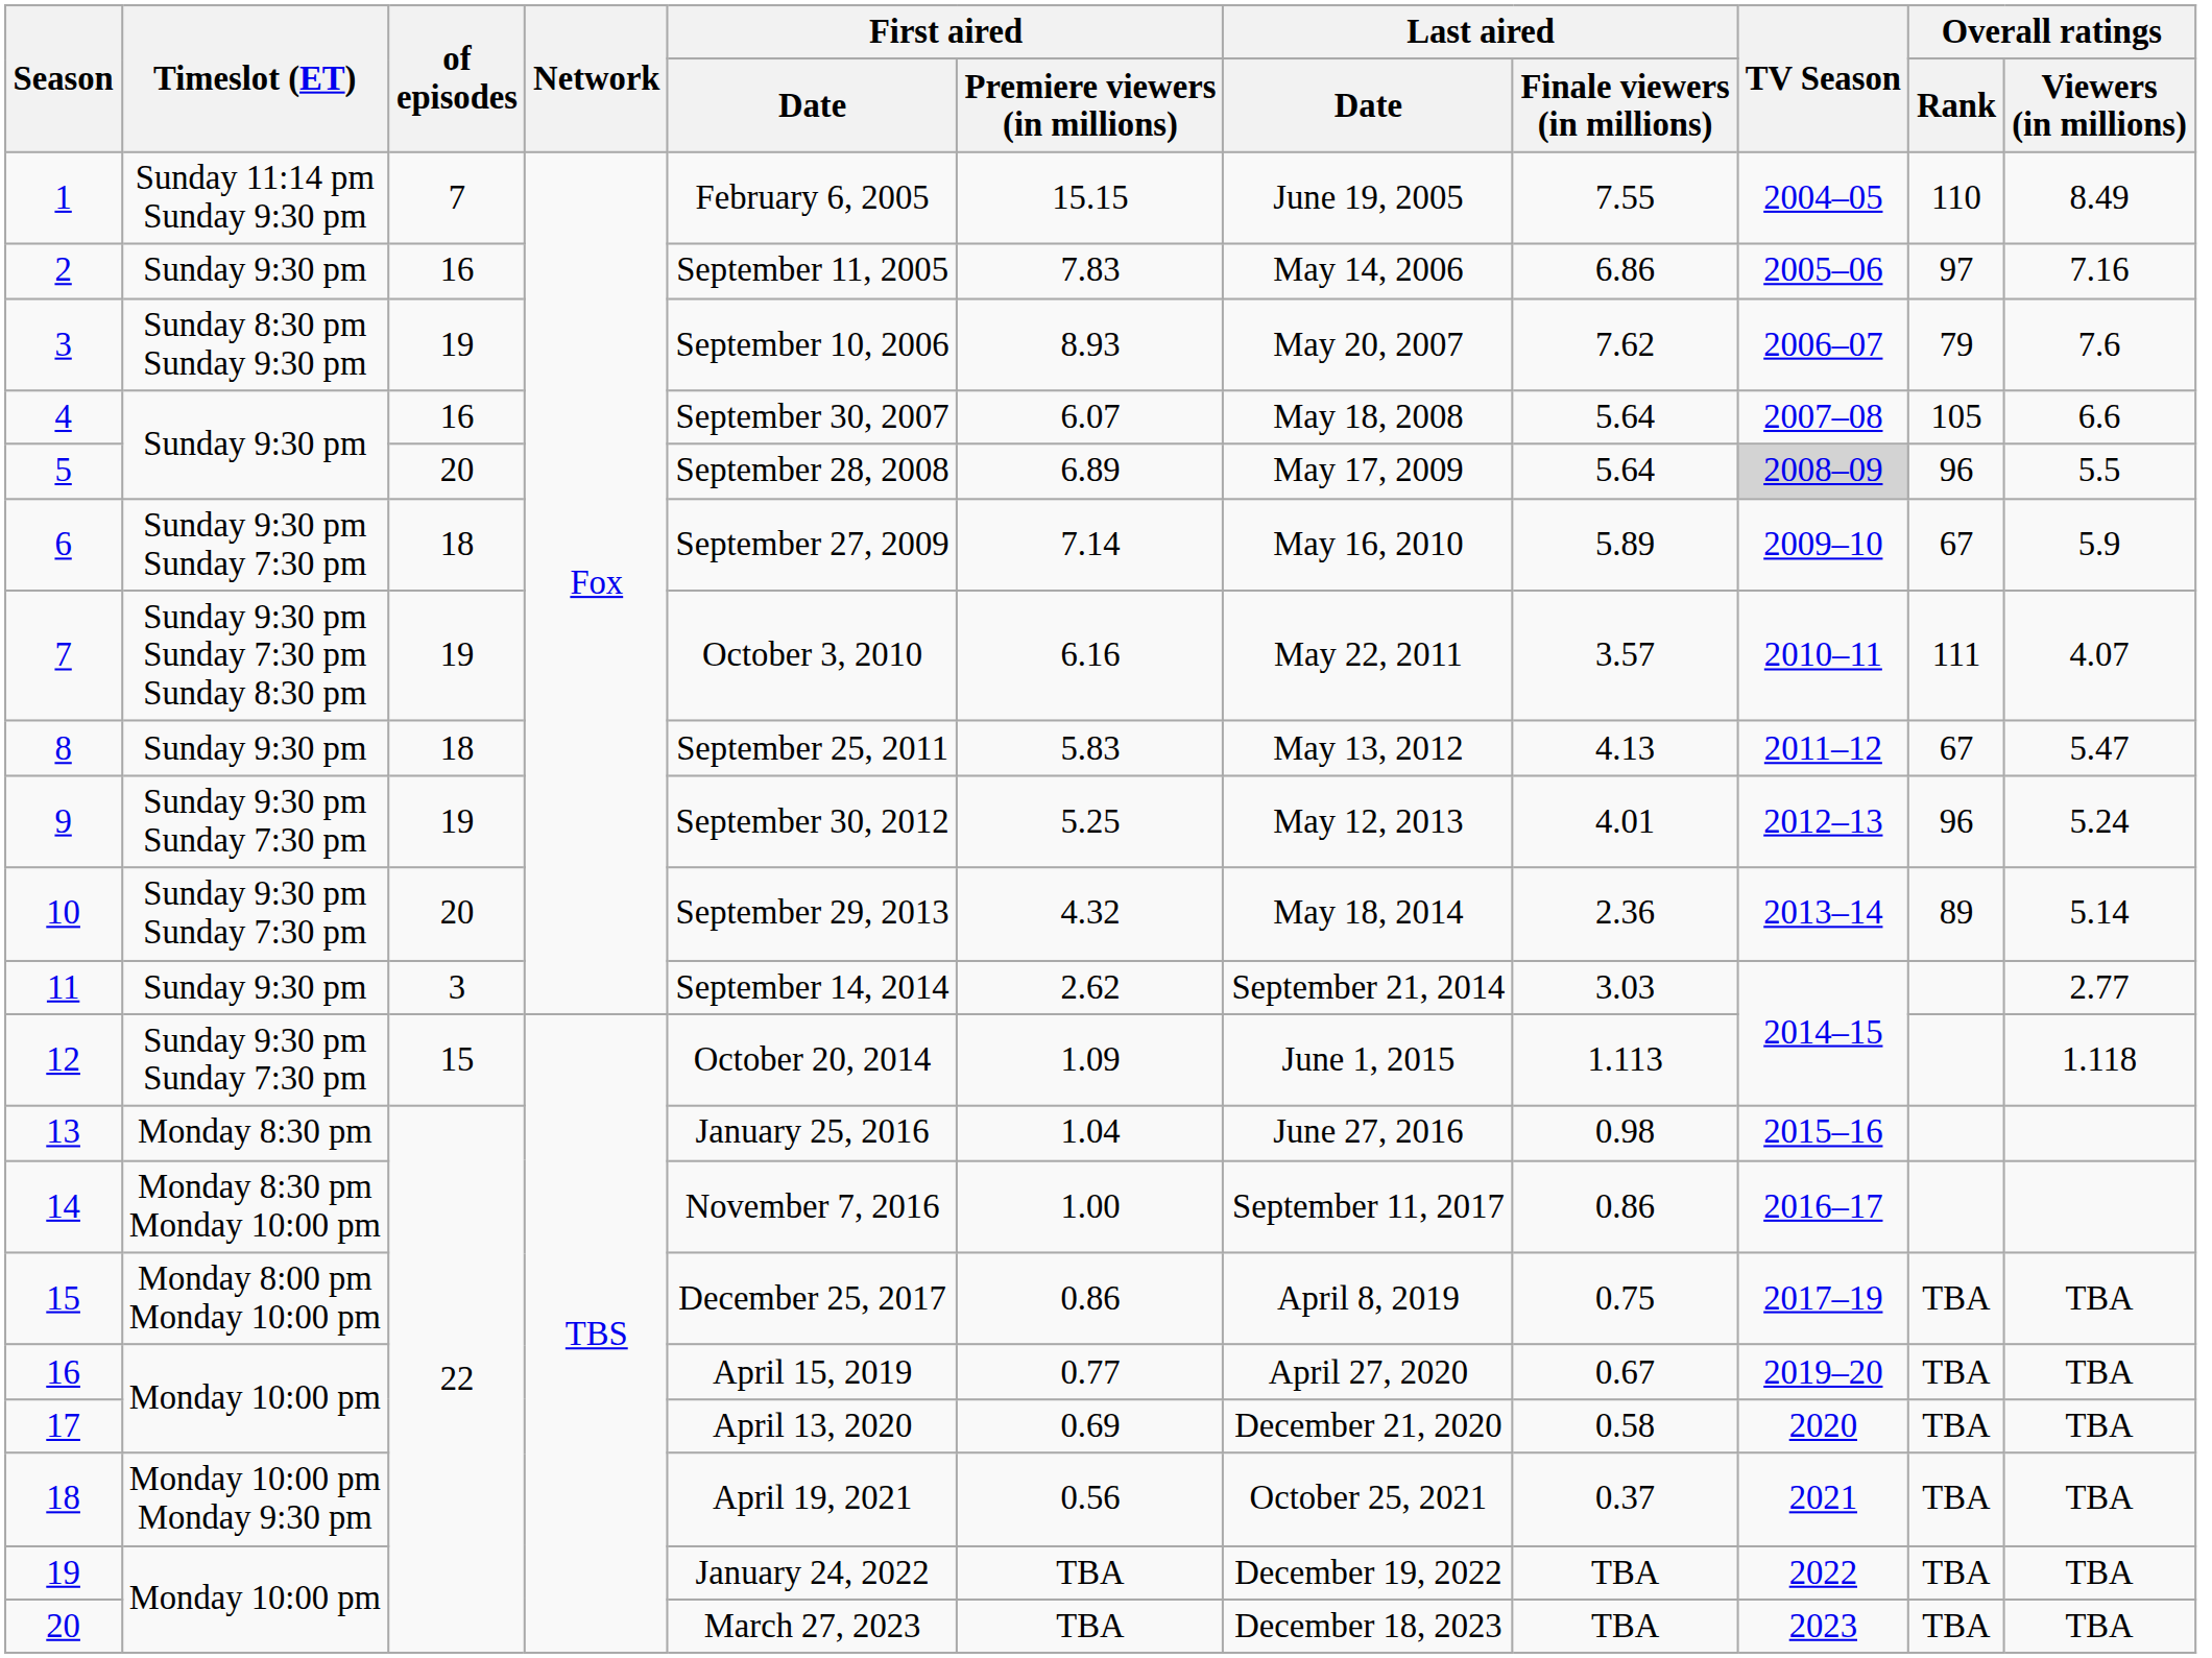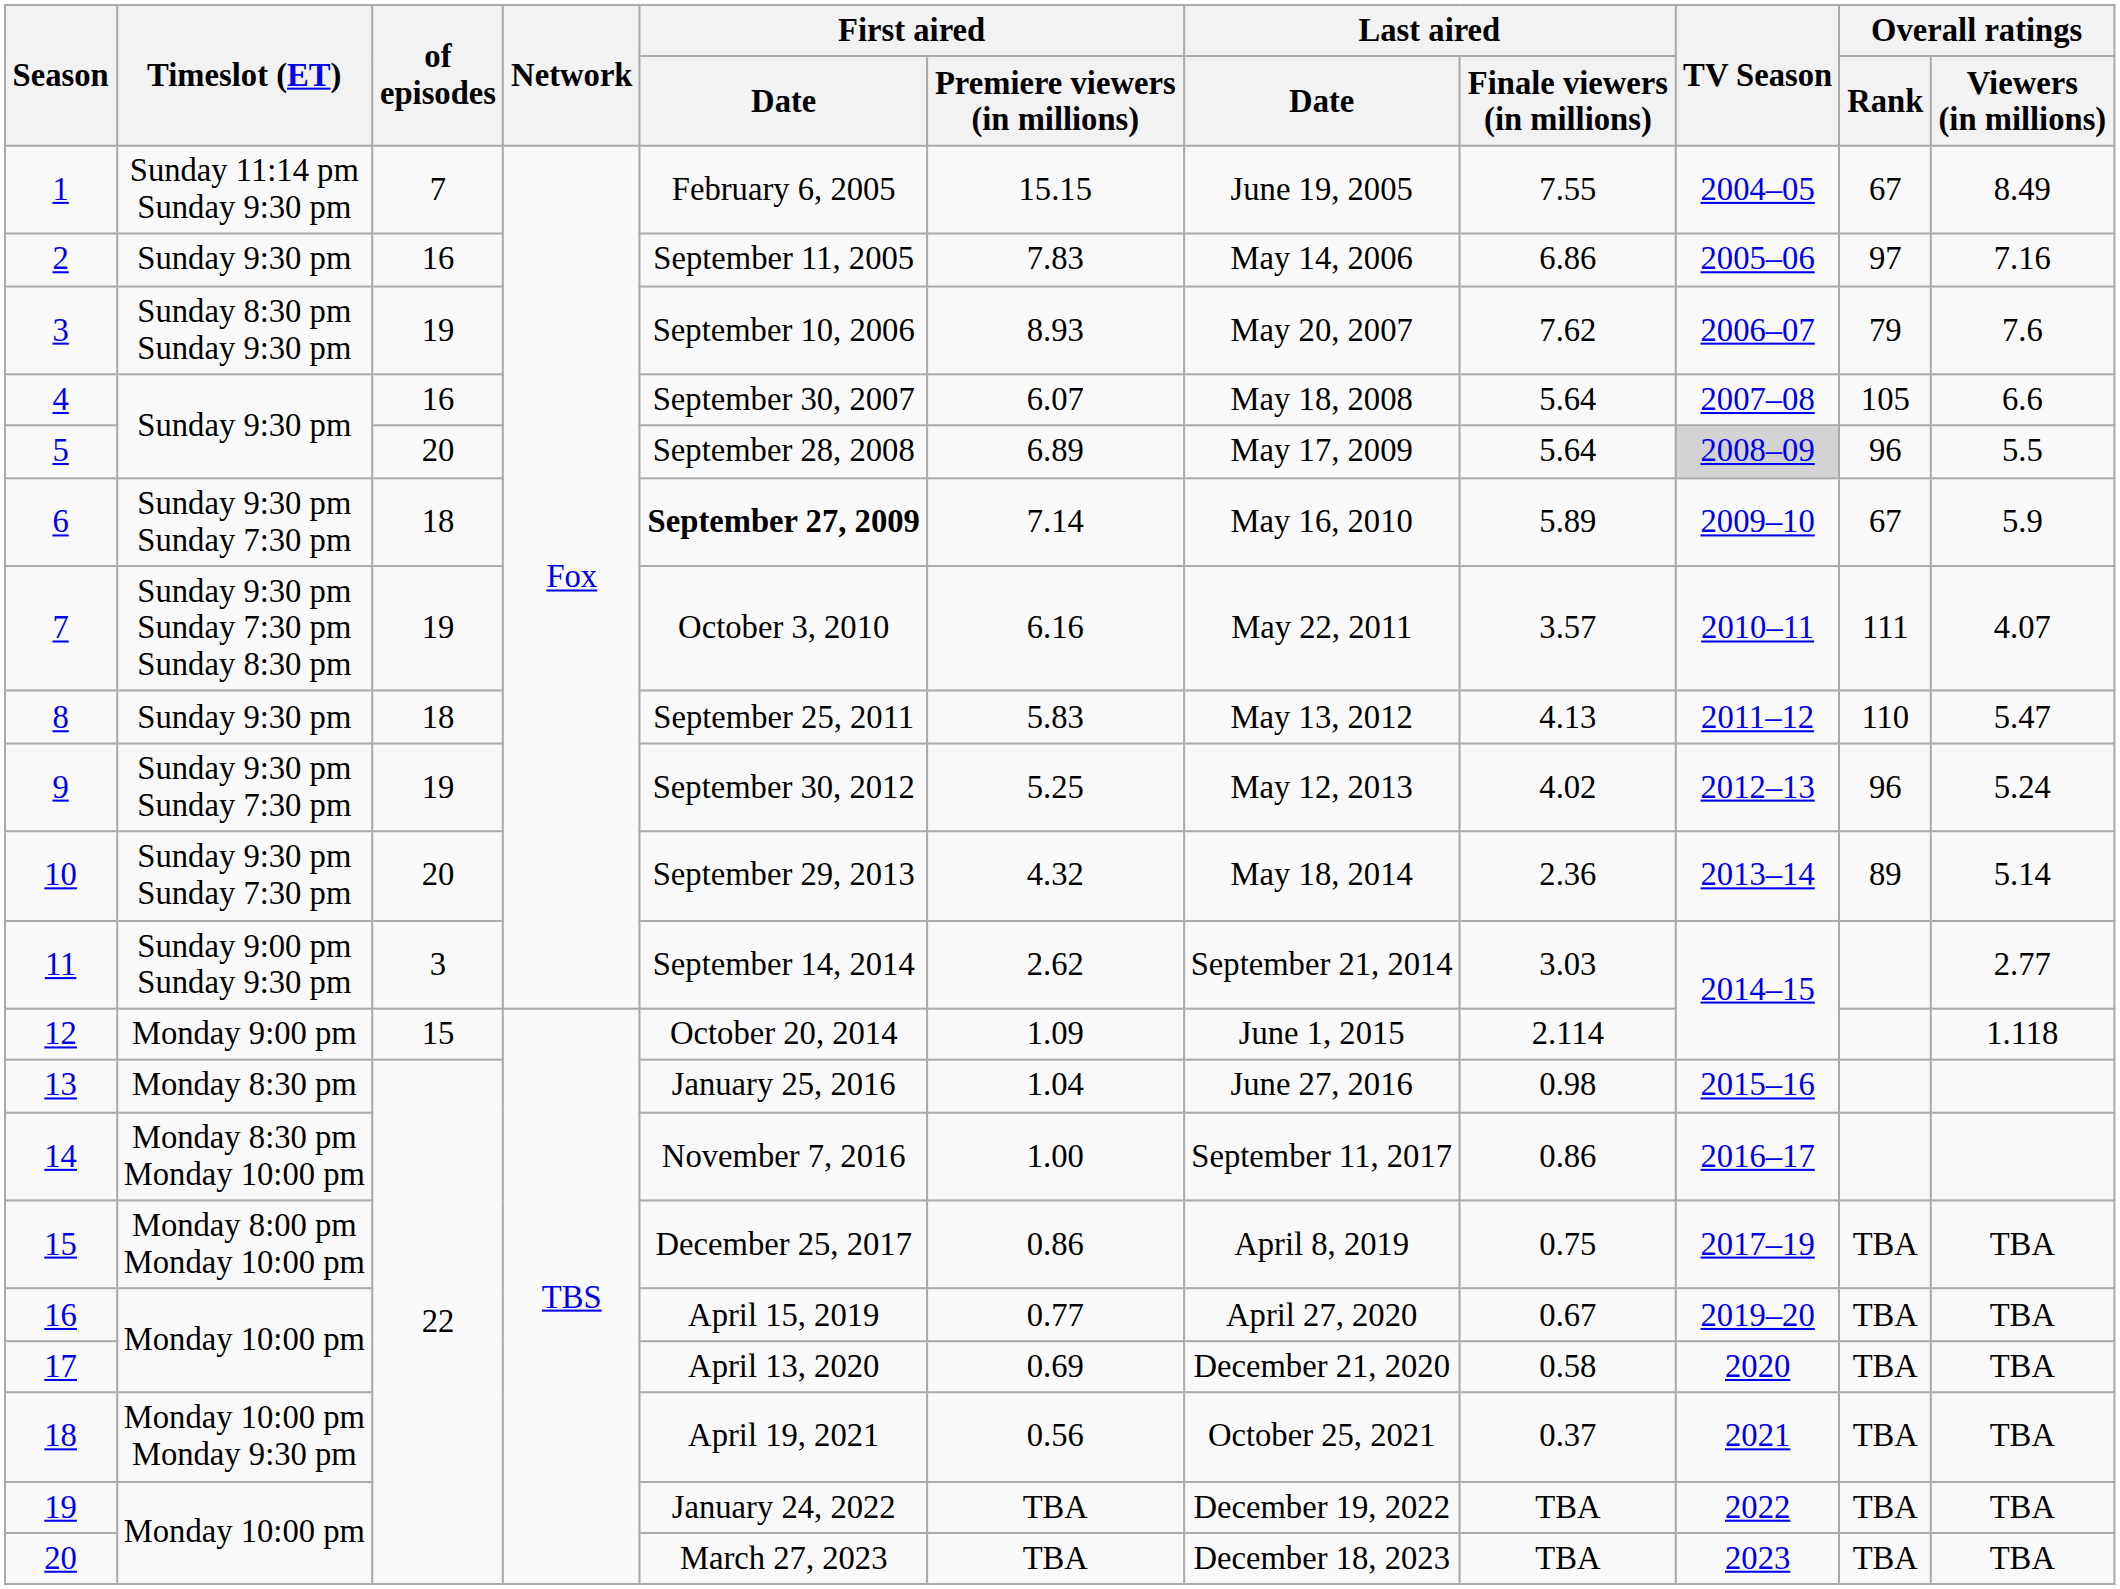 <table class="wikitable plainrowheaders sortable" style="text-align:center;">
 <tr>
 <th scope="col" rowspan="2">Season</th>
 <th rowspan="2" scope="col">Timeslot (<a href='#'>ET</a>)</th>
 <th rowspan="2" scope="col"> of<br>episodes</th>
 <th rowspan="2" scope="col">Network</th>
 <th colspan="2" scope="col">First aired</th>
 <th colspan="2" scope="col">Last aired</th>
 <th rowspan="2" scope="col">TV Season</th>
 <th scope="col" colspan="2">Overall ratings</th>
 </tr>
 <tr>
 <th scope="col">Date</th>
 <th scope="col">Premiere viewers<br>(in millions)</th>
 <th scope="col">Date</th>
 <th scope="col">Finale viewers<br>(in millions)</th>
 <th scope="col">Rank</th>
 <th scope="col">Viewers<br>(in millions)</th>
 </tr>
 <tr>
 <td scope="row"><a href='#'>1</a></td>
 <td>Sunday 11:14 pm <br>Sunday 9:30 pm </td>
 <td>7</td>
 <td rowspan="11"><a href='#'>Fox</a></td>
 <td>February 6, 2005</td>
 <td>15.15</td>
 <td>June 19, 2005</td>
 <td>7.55</td>
 <td><a href='#'>2004–05</a></td>
-<td>110</td>
+<td>67</td>
 <td>8.49</td>
 </tr>
 <tr>
 <td scope="row"><a href='#'>2</a></td>
 <td>Sunday 9:30 pm</td>
 <td>16</td>
 <td>September 11, 2005</td>
 <td>7.83</td>
 <td>May 14, 2006</td>
 <td>6.86</td>
 <td><a href='#'>2005–06</a></td>
 <td>97</td>
 <td>7.16</td>
 </tr>
 <tr>
 <td scope="row"><a href='#'>3</a></td>
 <td>Sunday 8:30 pm <br>Sunday 9:30 pm </td>
 <td>19</td>
 <td>September 10, 2006</td>
 <td>8.93</td>
 <td>May 20, 2007</td>
 <td>7.62</td>
 <td><a href='#'>2006–07</a></td>
 <td>79</td>
 <td>7.6</td>
 </tr>
 <tr>
 <td scope="row"><a href='#'>4</a></td>
 <td rowspan="2">Sunday 9:30 pm</td>
 <td>16</td>
 <td>September 30, 2007</td>
 <td>6.07</td>
 <td>May 18, 2008</td>
 <td>5.64</td>
 <td><a href='#'>2007–08</a></td>
 <td>105</td>
 <td>6.6</td>
 </tr>
 <tr>
 <td scope="row"><a href='#'>5</a></td>
 <td>20</td>
 <td>September 28, 2008</td>
 <td>6.89</td>
 <td>May 17, 2009</td>
 <td>5.64</td>
 <td style="background: lightgrey;"><a href='#'>2008–09</a></td>
 <td>96</td>
 <td>5.5</td>
 </tr>
 <tr>
 <td scope="row"><a href='#'>6</a></td>
 <td>Sunday 9:30 pm <br>Sunday 7:30 pm </td>
 <td>18</td>
-<td>September 27, 2009</td>
+<td><strong>September 27, 2009</strong></td>
 <td>7.14</td>
 <td>May 16, 2010</td>
 <td>5.89</td>
 <td><a href='#'>2009–10</a></td>
 <td>67</td>
 <td>5.9</td>
 </tr>
 <tr>
 <td scope="row"><a href='#'>7</a></td>
 <td>Sunday 9:30 pm <br>Sunday 7:30 pm <br>Sunday 8:30 pm </td>
 <td>19</td>
 <td>October 3, 2010</td>
 <td>6.16</td>
 <td>May 22, 2011</td>
 <td>3.57</td>
 <td><a href='#'>2010–11</a></td>
 <td>111</td>
 <td>4.07</td>
 </tr>
 <tr>
 <td scope="row"><a href='#'>8</a></td>
 <td>Sunday 9:30 pm</td>
 <td>18</td>
 <td>September 25, 2011</td>
 <td>5.83</td>
 <td>May 13, 2012</td>
 <td>4.13</td>
 <td><a href='#'>2011–12</a></td>
-<td>67</td>
+<td>110</td>
 <td>5.47</td>
 </tr>
 <tr>
 <td scope="row"><a href='#'>9</a></td>
 <td>Sunday 9:30 pm <br>Sunday 7:30 pm </td>
 <td>19</td>
 <td>September 30, 2012</td>
 <td>5.25</td>
 <td>May 12, 2013</td>
-<td>4.01</td>
+<td>4.02</td>
 <td><a href='#'>2012–13</a></td>
 <td>96</td>
 <td>5.24</td>
 </tr>
 <tr>
 <td scope="row"><a href='#'>10</a></td>
 <td>Sunday 9:30 pm <br>Sunday 7:30 pm </td>
 <td>20</td>
 <td>September 29, 2013</td>
 <td>4.32</td>
 <td>May 18, 2014</td>
 <td>2.36</td>
 <td><a href='#'>2013–14</a></td>
 <td>89</td>
 <td>5.14</td>
 </tr>
 <tr>
 <td scope="row"><a href='#'>11</a></td>
-<td>Sunday 9:30 pm</td>
+<td>Sunday 9:00 pm <br>Sunday 9:30 pm </td>
 <td>3</td>
 <td>September 14, 2014</td>
 <td>2.62</td>
 <td>September 21, 2014</td>
 <td>3.03</td>
 <td rowspan="2"><a href='#'>2014–15</a></td>
 <td></td>
 <td>2.77</td>
 </tr>
 <tr>
 <td scope="row"><a href='#'>12</a></td>
-<td>Sunday 9:30 pm <br>Sunday 7:30 pm </td>
+<td>Monday 9:00 pm</td>
 <td>15</td>
 <td rowspan="9"><a href='#'>TBS</a></td>
 <td>October 20, 2014</td>
 <td>1.09</td>
 <td>June 1, 2015</td>
-<td>1.113</td>
+<td>2.114</td>
 <td></td>
 <td>1.118</td>
 </tr>
 <tr>
 <td scope="row"><a href='#'>13</a></td>
 <td>Monday 8:30 pm</td>
 <td rowspan="8">22</td>
 <td>January 25, 2016</td>
 <td>1.04</td>
 <td>June 27, 2016</td>
 <td>0.98</td>
 <td><a href='#'>2015–16</a></td>
 <td></td>
 <td></td>
 </tr>
 <tr>
 <td scope="row"><a href='#'>14</a></td>
 <td>Monday 8:30 pm <br>Monday 10:00 pm </td>
 <td>November 7, 2016</td>
 <td>1.00</td>
 <td>September 11, 2017</td>
 <td>0.86</td>
 <td><a href='#'>2016–17</a></td>
 <td></td>
 <td></td>
 </tr>
 <tr>
 <td scope="row"><a href='#'>15</a></td>
 <td>Monday 8:00 pm <br>Monday 10:00 pm </td>
 <td>December 25, 2017</td>
 <td>0.86</td>
 <td>April 8, 2019</td>
 <td>0.75</td>
 <td><a href='#'>2017–19</a></td>
 <td>TBA</td>
 <td>TBA</td>
 </tr>
 <tr>
 <td scope="row"><a href='#'>16</a></td>
 <td rowspan="2">Monday 10:00 pm</td>
 <td>April 15, 2019</td>
 <td>0.77</td>
 <td>April 27, 2020</td>
 <td>0.67</td>
 <td><a href='#'>2019–20</a></td>
 <td>TBA</td>
 <td>TBA</td>
 </tr>
 <tr>
 <td scope="row"><a href='#'>17</a></td>
 <td>April 13, 2020</td>
 <td>0.69</td>
 <td>December 21, 2020</td>
 <td>0.58</td>
 <td><a href='#'>2020</a></td>
 <td>TBA</td>
 <td>TBA</td>
 </tr>
 <tr>
 <td scope="row"><a href='#'>18</a></td>
 <td>Monday 10:00 pm <br>Monday 9:30 pm </td>
 <td>April 19, 2021</td>
 <td>0.56</td>
 <td>October 25, 2021</td>
 <td>0.37</td>
 <td><a href='#'>2021</a></td>
 <td>TBA</td>
 <td>TBA</td>
 </tr>
 <tr>
 <td scope="row"><a href='#'>19</a></td>
 <td rowspan="2">Monday 10:00 pm</td>
 <td>January 24, 2022</td>
 <td>TBA</td>
 <td>December 19, 2022</td>
 <td>TBA</td>
 <td><a href='#'>2022</a></td>
 <td>TBA</td>
 <td>TBA</td>
 </tr>
 <tr>
 <td scope="row"><a href='#'>20</a></td>
 <td>March 27, 2023</td>
 <td>TBA</td>
 <td>December 18, 2023</td>
 <td>TBA</td>
 <td><a href='#'>2023</a></td>
 <td>TBA</td>
 <td>TBA</td>
 </tr>
 </table>
